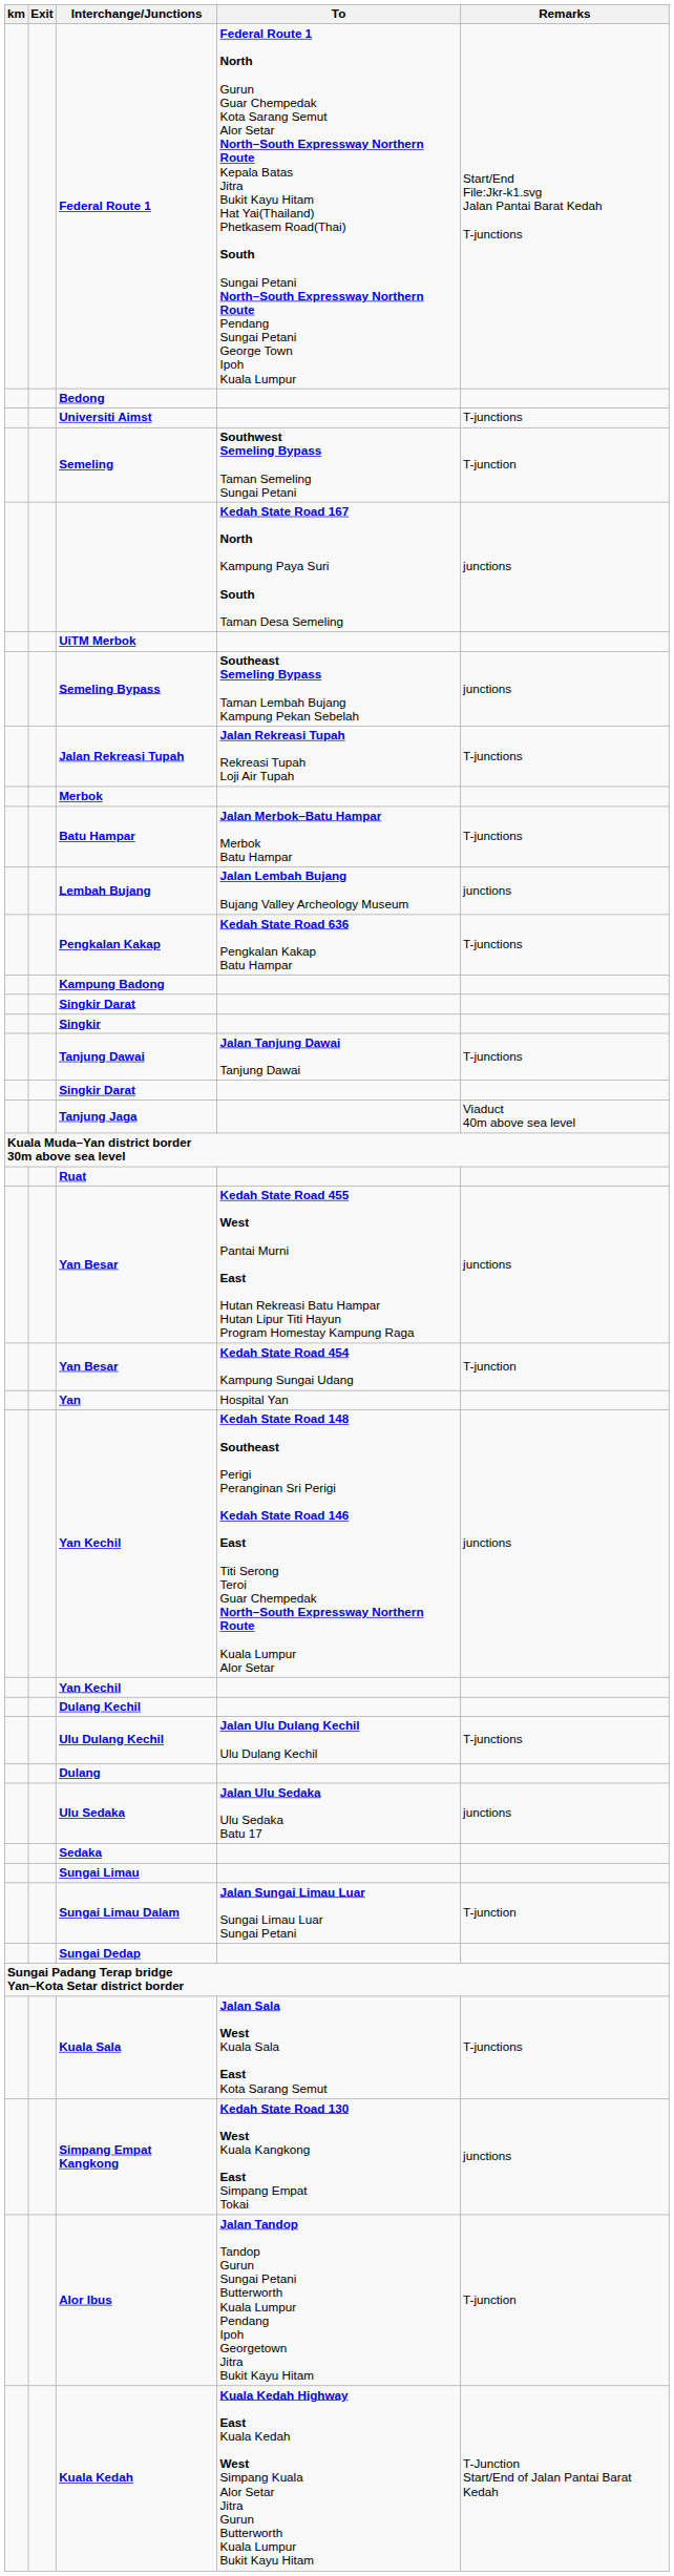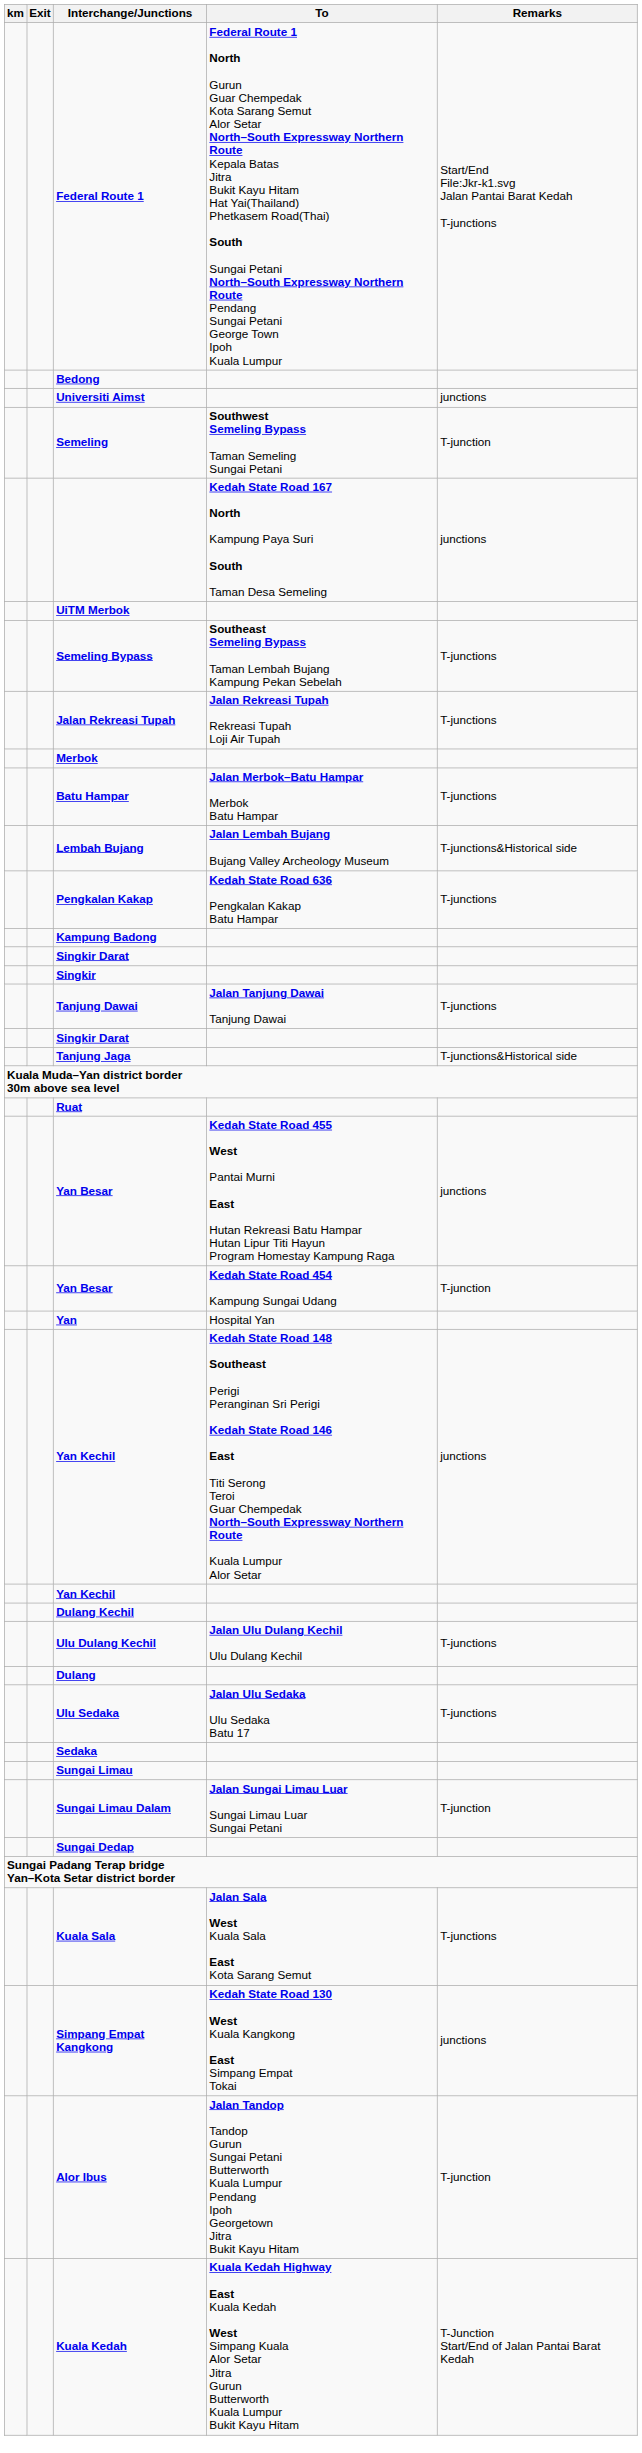 <table class="wikitable">
 <tr>
 <th>km</th>
 <th>Exit</th>
 <th>Interchange/Junctions</th>
 <th>To</th>
 <th>Remarks</th>
 </tr>
 <tr>
 <td></td>
 <td></td>
 <td><strong><a href='#'>Federal Route 1</a></strong></td>
 <td> <strong><a href='#'>Federal Route 1</a></strong><br><br><strong>North</strong><br><br> Gurun<br> Guar Chempedak<br> Kota Sarang Semut<br> Alor Setar<br> <strong><a href='#'>North–South Expressway Northern Route</a></strong><br> Kepala Batas<br> Jitra<br> Bukit Kayu Hitam<br> Hat Yai(Thailand)<br>Phetkasem Road(Thai)<br><br><strong>South</strong><br><br>Sungai Petani<br>  <strong><a href='#'>North–South Expressway Northern Route</a></strong><br>Pendang<br>Sungai Petani<br>George Town<br> Ipoh<br>  Kuala Lumpur</td>
 <td>Start/End<br>File:Jkr-k1.svg<br>Jalan Pantai Barat Kedah<br><br>T-junctions</td>
 </tr>
 <tr>
 <td></td>
 <td></td>
 <td><strong><a href='#'>Bedong</a></strong></td>
 <td></td>
 <td></td>
 </tr>
 <tr>
 <td></td>
 <td></td>
 <td><strong><a href='#'>Universiti Aimst</a></strong></td>
 <td></td>
-<td>T-junctions</td>
+<td>junctions</td>
 </tr>
 <tr>
 <td></td>
 <td></td>
 <td><strong><a href='#'>Semeling</a></strong></td>
 <td><strong>Southwest</strong><br> <strong><a href='#'>Semeling Bypass</a></strong><br><br> Taman Semeling<br>Sungai Petani</td>
 <td>T-junction</td>
 </tr>
 <tr>
 <td></td>
 <td></td>
 <td></td>
 <td><strong><a href='#'>Kedah State Road  167</a></strong><br><br><strong>North</strong><br><br>Kampung Paya Suri<br><br><strong>South</strong><br><br>Taman Desa Semeling</td>
 <td>junctions</td>
 </tr>
 <tr>
 <td></td>
 <td></td>
 <td><strong><a href='#'>UiTM Merbok</a></strong></td>
 <td></td>
 <td></td>
 </tr>
 <tr>
 <td></td>
 <td></td>
 <td><strong><a href='#'>Semeling Bypass</a></strong></td>
 <td><strong>Southeast</strong><br> <strong><a href='#'>Semeling Bypass</a></strong><br><br> Taman Lembah Bujang<br>Kampung Pekan Sebelah</td>
-<td>junctions</td>
+<td>T-junctions</td>
 </tr>
 <tr>
 <td></td>
 <td></td>
 <td><strong><a href='#'>Jalan Rekreasi Tupah</a></strong></td>
 <td> <strong><a href='#'>Jalan Rekreasi Tupah</a></strong><br><br> Rekreasi Tupah    <br>Loji Air Tupah</td>
 <td>T-junctions</td>
 </tr>
 <tr>
 <td></td>
 <td></td>
 <td><strong><a href='#'>Merbok</a></strong></td>
 <td></td>
 <td></td>
 </tr>
 <tr>
 <td></td>
 <td></td>
 <td><strong><a href='#'>Batu Hampar</a></strong></td>
 <td> <strong><a href='#'>Jalan Merbok–Batu Hampar</a></strong><br><br> Merbok<br>Batu Hampar</td>
 <td>T-junctions</td>
 </tr>
 <tr>
 <td></td>
 <td></td>
 <td><strong><a href='#'>Lembah Bujang</a></strong></td>
 <td> <strong><a href='#'>Jalan Lembah Bujang</a></strong><br><br> Bujang Valley Archeology Museum</td>
-<td>junctions</td>
+<td>T-junctions&Historical side</td>
 </tr>
 <tr>
 <td></td>
 <td></td>
 <td><strong><a href='#'>Pengkalan Kakap</a></strong></td>
 <td> <strong><a href='#'>Kedah State Road 636</a></strong><br><br> Pengkalan Kakap<br>Batu Hampar</td>
 <td>T-junctions</td>
 </tr>
 <tr>
 <td></td>
 <td></td>
 <td><strong><a href='#'>Kampung Badong</a></strong></td>
 <td></td>
 <td></td>
 </tr>
 <tr>
 <td></td>
 <td></td>
 <td><strong><a href='#'>Singkir Darat</a></strong></td>
 <td></td>
 <td></td>
 </tr>
 <tr>
 <td></td>
 <td></td>
 <td><strong><a href='#'>Singkir</a></strong></td>
 <td></td>
 <td></td>
 </tr>
 <tr>
 <td></td>
 <td></td>
 <td><strong><a href='#'>Tanjung Dawai</a></strong></td>
 <td> <strong><a href='#'>Jalan Tanjung Dawai</a></strong><br><br> Tanjung Dawai         </td>
 <td>T-junctions</td>
 </tr>
 <tr>
 <td></td>
 <td></td>
 <td><strong><a href='#'>Singkir Darat</a></strong></td>
 <td></td>
 <td></td>
 </tr>
 <tr>
 <td></td>
 <td></td>
 <td><strong><a href='#'>Tanjung Jaga</a></strong></td>
 <td></td>
-<td>Viaduct<br>40m above sea level</td>
+<td>T-junctions&Historical side</td>
 </tr>
 <tr>
 <td style="width:600px" colspan="6" style="text-align:center; background:blue;"><strong><span>Kuala Muda–Yan district border<br>30m above sea level</span></strong></td>
 </tr>
 <tr>
 <td></td>
 <td></td>
 <td><strong><a href='#'>Ruat</a></strong></td>
 <td></td>
 <td></td>
 </tr>
 <tr>
 <td></td>
 <td></td>
 <td><strong><a href='#'>Yan Besar</a></strong></td>
 <td> <strong><a href='#'>Kedah State Road 455</a></strong><br><br><strong>West</strong> <br><br> Pantai Murni   <br><br><strong>East</strong><br><br>Hutan Rekreasi Batu Hampar<br>Hutan Lipur Titi Hayun    <br>Program Homestay Kampung Raga</td>
 <td>junctions</td>
 </tr>
 <tr>
 <td></td>
 <td></td>
 <td><strong><a href='#'>Yan Besar</a></strong></td>
 <td><strong><a href='#'>Kedah State Road 454</a></strong><br><br> Kampung Sungai Udang</td>
 <td>T-junction</td>
 </tr>
 <tr>
 <td></td>
 <td></td>
 <td><strong><a href='#'>Yan</a></strong></td>
 <td> Hospital Yan</td>
 <td></td>
 </tr>
 <tr>
 <td></td>
 <td></td>
 <td><strong><a href='#'>Yan Kechil</a></strong></td>
 <td> <strong><a href='#'>Kedah State Road 148</a></strong><br><br><strong>Southeast</strong><br><br> Perigi<br>Peranginan Sri Perigi      <br><br> <strong><a href='#'>Kedah State Road 146</a></strong><br><br><strong>East</strong><br><br> Titi Serong<br>Teroi<br> Guar Chempedak <br>   <strong><a href='#'>North–South Expressway Northern Route</a></strong><br><br>Kuala Lumpur <br>Alor Setar</td>
 <td>junctions</td>
 </tr>
 <tr>
 <td></td>
 <td></td>
 <td><strong><a href='#'>Yan Kechil</a></strong></td>
 <td></td>
 <td></td>
 </tr>
 <tr>
 <td></td>
 <td></td>
 <td><strong><a href='#'>Dulang Kechil</a></strong></td>
 <td></td>
 <td></td>
 </tr>
 <tr>
 <td></td>
 <td></td>
 <td><strong><a href='#'>Ulu Dulang Kechil</a></strong></td>
 <td> <strong><a href='#'>Jalan Ulu Dulang Kechil</a></strong><br><br>Ulu Dulang Kechil</td>
 <td>T-junctions</td>
 </tr>
 <tr>
 <td></td>
 <td></td>
 <td><strong><a href='#'>Dulang</a></strong></td>
 <td></td>
 <td></td>
 </tr>
 <tr>
 <td></td>
 <td></td>
 <td><strong><a href='#'>Ulu Sedaka</a></strong></td>
 <td> <strong><a href='#'>Jalan Ulu Sedaka</a></strong><br><br> Ulu Sedaka <br>Batu 17</td>
-<td>junctions</td>
+<td>T-junctions</td>
 </tr>
 <tr>
 <td></td>
 <td></td>
 <td><strong><a href='#'>Sedaka</a></strong></td>
 <td></td>
 <td></td>
 </tr>
 <tr>
 <td></td>
 <td></td>
 <td><strong><a href='#'>Sungai Limau</a></strong></td>
 <td></td>
 <td></td>
 </tr>
 <tr>
 <td></td>
 <td></td>
 <td><strong><a href='#'>Sungai Limau Dalam</a></strong></td>
 <td> <strong><a href='#'>Jalan Sungai Limau Luar</a></strong><br><br>Sungai Limau Luar<br>Sungai Petani</td>
 <td>T-junction</td>
 </tr>
 <tr>
 <td></td>
 <td></td>
 <td><strong><a href='#'>Sungai Dedap</a></strong></td>
 <td></td>
 <td></td>
 </tr>
 <tr>
 <td style="width:600px" colspan="6" style="text-align:center; background:blue;"><strong><span>Sungai Padang Terap bridge<br>Yan–Kota Setar district border</span></strong></td>
 </tr>
 <tr>
 <td></td>
 <td></td>
 <td><strong><a href='#'>Kuala Sala</a></strong></td>
 <td> <strong><a href='#'>Jalan Sala</a></strong><br><br><strong>West</strong><br>Kuala Sala<br><br><strong>East</strong><br>Kota Sarang Semut</td>
 <td>T-junctions</td>
 </tr>
 <tr>
 <td></td>
 <td></td>
 <td><strong><a href='#'>Simpang Empat Kangkong</a></strong></td>
 <td> <strong><a href='#'>Kedah State Road 130</a></strong><br><br><strong>West</strong><br>Kuala Kangkong<br><br><strong>East</strong><br>Simpang Empat<br>Tokai</td>
 <td>junctions</td>
 </tr>
 <tr>
 <td></td>
 <td></td>
 <td><strong><a href='#'>Alor Ibus</a></strong></td>
 <td> <strong><a href='#'>Jalan Tandop</a></strong><br><br>Tandop<br>Gurun<br>Sungai Petani <br>Butterworth<br>Kuala Lumpur<br>Pendang<br>Ipoh<br>Georgetown<br>Jitra<br> Bukit Kayu Hitam</td>
 <td>T-junction</td>
 </tr>
 <tr>
 <td></td>
 <td></td>
 <td><strong><a href='#'>Kuala Kedah</a></strong></td>
 <td> <strong><a href='#'>Kuala Kedah Highway</a></strong><br><br><strong>East</strong><br> Kuala Kedah <br><br><strong>West</strong><br> Simpang Kuala<br> Alor Setar<br> Jitra<br> Gurun<br>  Butterworth<br> Kuala Lumpur<br> Bukit Kayu Hitam</td>
 <td>T-Junction <br>Start/End of Jalan Pantai Barat Kedah</td>
 </tr>
 </table>
